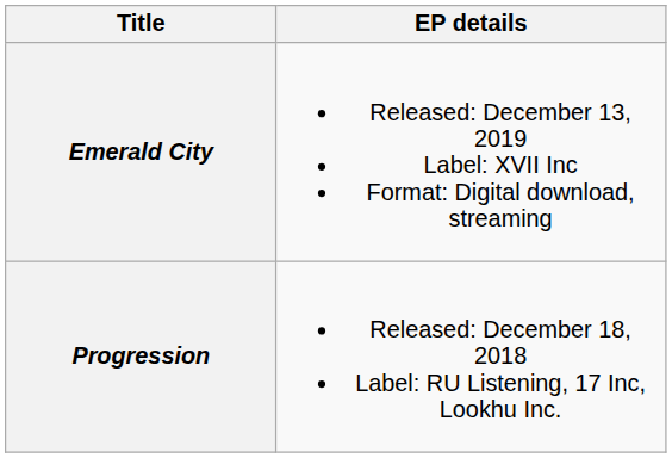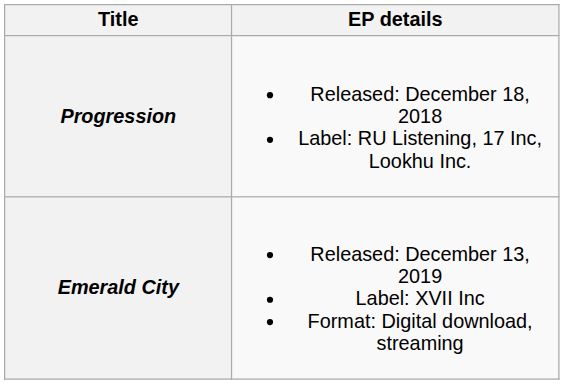 <table class="wikitable plainrowheaders" style="text-align:center;" border="1">
 <tr>
 <th scope="col" style="width:11em;">Title</th>
 <th scope="col" style="width:16em;">EP details</th>
 </tr>
 <tr>
+<th scope="row"><em>Progression</em></th>
+<td><br><ul><li>Released: December 18, 2018</li><li>Label: RU Listening, 17 Inc, Lookhu Inc.</li></ul></td>
+</tr>
+<tr>
 <th scope="row"><em>Emerald City</em></th>
 <td><br><ul><li>Released: December 13, 2019</li><li>Label: XVII Inc</li><li>Format: Digital download, streaming</li></ul></td>
 </tr>
-<tr>
-<th scope="row"><em>Progression</em></th>
-<td><br><ul><li>Released: December 18, 2018</li><li>Label: RU Listening, 17 Inc, Lookhu Inc.</li></ul></td>
-</tr>
 </table>
